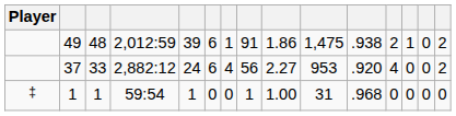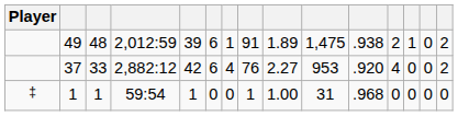 <table class="wikitable sortable" style="text-align:center;">
 <tr>
 <th>Player</th>
 <th></th>
 <th></th>
 <th></th>
 <th></th>
 <th></th>
 <th></th>
 <th></th>
 <th></th>
 <th></th>
 <th></th>
 <th></th>
 <th></th>
 <th></th>
 <th></th>
 </tr>
 <tr>
 <td></td>
 <td>49</td>
 <td>48</td>
 <td>2,012:59</td>
 <td>39</td>
 <td>6</td>
 <td>1</td>
 <td>91</td>
-<td>1.86</td>
+<td>1.89</td>
 <td>1,475</td>
 <td>.938</td>
 <td>2</td>
 <td>1</td>
 <td>0</td>
 <td>2</td>
 </tr>
 <tr>
 <td></td>
 <td>37</td>
 <td>33</td>
 <td>2,882:12</td>
-<td>24</td>
+<td>42</td>
 <td>6</td>
 <td>4</td>
-<td>56</td>
+<td>76</td>
 <td>2.27</td>
 <td>953</td>
 <td>.920</td>
 <td>4</td>
 <td>0</td>
 <td>0</td>
 <td>2</td>
 </tr>
 <tr>
 <td><sup>‡</sup></td>
 <td>1</td>
 <td>1</td>
 <td>59:54</td>
 <td>1</td>
 <td>0</td>
 <td>0</td>
 <td>1</td>
 <td>1.00</td>
 <td>31</td>
 <td>.968</td>
 <td>0</td>
 <td>0</td>
 <td>0</td>
 <td>0</td>
 </tr>
 </table>
